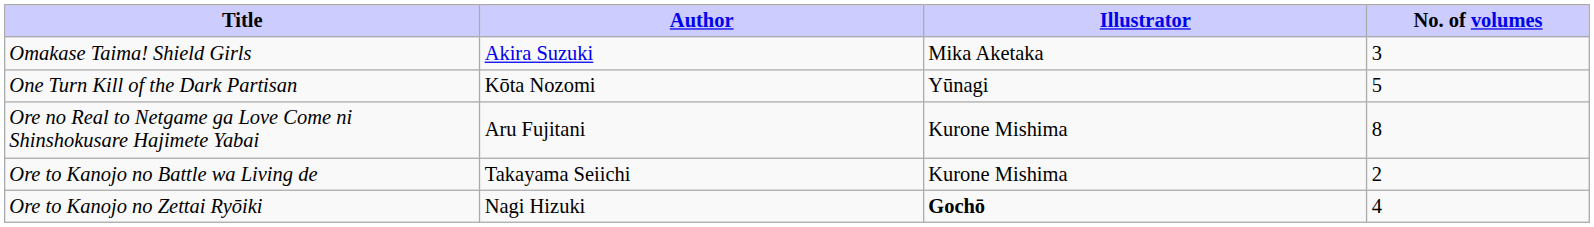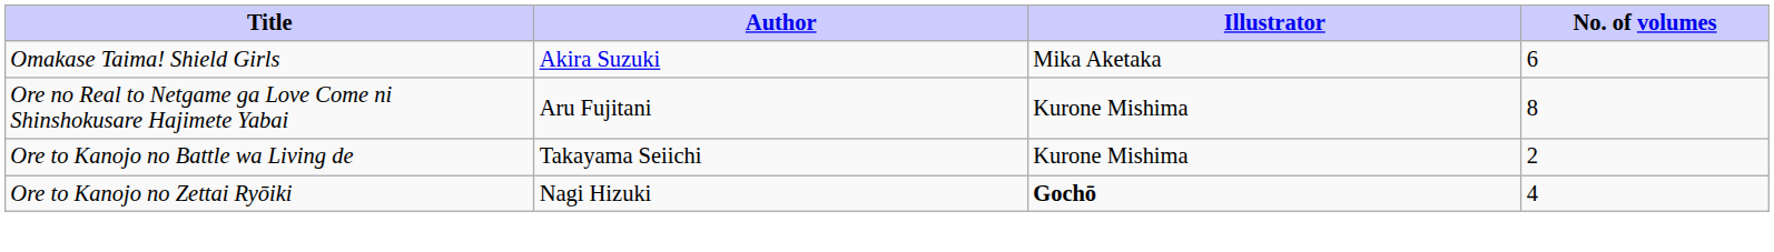 <table class="wikitable" style="width: 98%;">
 <tr>
 <th width=30% style="background:#ccf;">Title</th>
 <th width=28% style="background:#ccf;"><a href='#'>Author</a></th>
 <th width=28% style="background:#ccf;"><a href='#'>Illustrator</a></th>
 <th width=14% style="background:#ccf;">No. of <a href='#'>volumes</a></th>
 </tr>
 <tr>
 <td><em>Omakase Taima! Shield Girls</em></td>
 <td><a href='#'>Akira Suzuki</a></td>
 <td>Mika Aketaka</td>
-<td>3</td>
-</tr>
-<tr>
-<td><em>One Turn Kill of the Dark Partisan</em></td>
-<td>Kōta Nozomi</td>
-<td>Yūnagi</td>
-<td>5</td>
+<td>6</td>
 </tr>
 <tr>
 <td><em>Ore no Real to Netgame ga Love Come ni Shinshokusare Hajimete Yabai</em></td>
 <td>Aru Fujitani</td>
 <td>Kurone Mishima</td>
 <td>8</td>
 </tr>
 <tr>
 <td><em>Ore to Kanojo no Battle wa Living de</em></td>
 <td>Takayama Seiichi</td>
 <td>Kurone Mishima</td>
 <td>2</td>
 </tr>
 <tr>
 <td><em>Ore to Kanojo no Zettai Ryōiki</em></td>
 <td>Nagi Hizuki</td>
 <td><strong>Gochō</strong></td>
 <td>4</td>
 </tr>
 </table>
